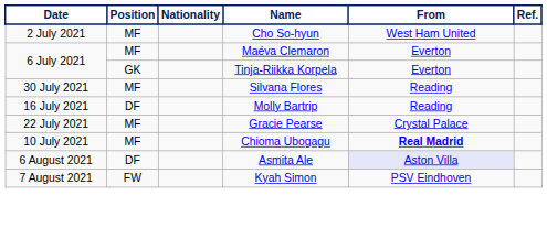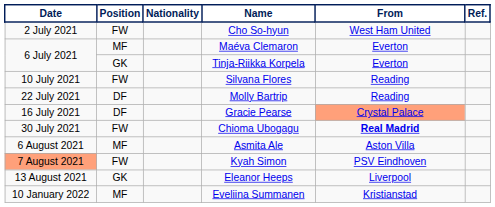 <table class="wikitable" style="text-align:center; font-size:90%; ">
 <tr>
 <th style="background:#fff;color:#001C58;border:2px solid #001C58; width:120px;">Date</th>
 <th style="background:#fff;color:#001C58;border:2px solid #001C58; width:50px;">Position</th>
 <th style="background:#fff;color:#001C58;border:2px solid #001C58; width:50px;">Nationality</th>
 <th style="background:#fff;color:#001C58;border:2px solid #001C58; width:150px;">Name</th>
 <th style="background:#fff;color:#001C58;border:2px solid #001C58; width:200px;">From</th>
 <th style="background:#fff;color:#001C58;border:2px solid #001C58; width:25px;">Ref.</th>
 </tr>
 <tr>
 <td>2 July 2021</td>
-<td>MF</td>
+<td>FW</td>
 <td></td>
 <td><a href='#'>Cho So-hyun</a></td>
 <td> <a href='#'>West Ham United</a></td>
 <td></td>
 </tr>
 <tr>
 <td rowspan="2">6 July 2021</td>
 <td>MF</td>
 <td></td>
 <td><a href='#'>Maéva Clemaron</a></td>
 <td> <a href='#'>Everton</a></td>
 <td></td>
 </tr>
 <tr>
 <td>GK</td>
 <td></td>
 <td><a href='#'>Tinja-Riikka Korpela</a></td>
 <td> <a href='#'>Everton</a></td>
 <td></td>
 </tr>
 <tr>
-<td>30 July 2021</td>
-<td>MF</td>
+<td>10 July 2021</td>
+<td>FW</td>
 <td></td>
 <td><a href='#'>Silvana Flores</a></td>
+<td> <a href='#'>Reading</a></td>
+<td></td>
+</tr>
+<tr>
+<td>22 July 2021</td>
+<td>DF</td>
+<td></td>
+<td><a href='#'>Molly Bartrip</a></td>
 <td> <a href='#'>Reading</a></td>
 <td></td>
 </tr>
 <tr>
 <td>16 July 2021</td>
 <td>DF</td>
 <td></td>
-<td><a href='#'>Molly Bartrip</a></td>
-<td> <a href='#'>Reading</a></td>
+<td><a href='#'>Gracie Pearse</a></td>
+<td style="background: lightsalmon;"> <a href='#'>Crystal Palace</a></td>
 <td></td>
 </tr>
 <tr>
-<td>22 July 2021</td>
-<td>MF</td>
-<td></td>
-<td><a href='#'>Gracie Pearse</a></td>
-<td> <a href='#'>Crystal Palace</a></td>
-<td></td>
-</tr>
-<tr>
-<td>10 July 2021</td>
-<td>MF</td>
+<td>30 July 2021</td>
+<td>FW</td>
 <td></td>
 <td><a href='#'>Chioma Ubogagu</a></td>
 <td><strong> <a href='#'>Real Madrid</a></strong></td>
 <td></td>
 </tr>
 <tr>
 <td>6 August 2021</td>
-<td>DF</td>
+<td>MF</td>
 <td></td>
 <td><a href='#'>Asmita Ale</a></td>
-<td style="background: lavender;"> <a href='#'>Aston Villa</a></td>
+<td> <a href='#'>Aston Villa</a></td>
 <td></td>
 </tr>
 <tr>
-<td>7 August 2021</td>
+<td style="background: lightsalmon;">7 August 2021</td>
 <td>FW</td>
 <td></td>
 <td><a href='#'>Kyah Simon</a></td>
 <td> <a href='#'>PSV Eindhoven</a></td>
 <td></td>
 </tr>
+<tr>
+<td>13 August 2021</td>
+<td>GK</td>
+<td></td>
+<td><a href='#'>Eleanor Heeps</a></td>
+<td> <a href='#'>Liverpool</a></td>
+<td></td>
+</tr>
+<tr>
+<td>10 January 2022</td>
+<td>MF</td>
+<td></td>
+<td><a href='#'>Eveliina Summanen</a></td>
+<td> <a href='#'>Kristianstad</a></td>
+<td></td>
+</tr>
 </table>
